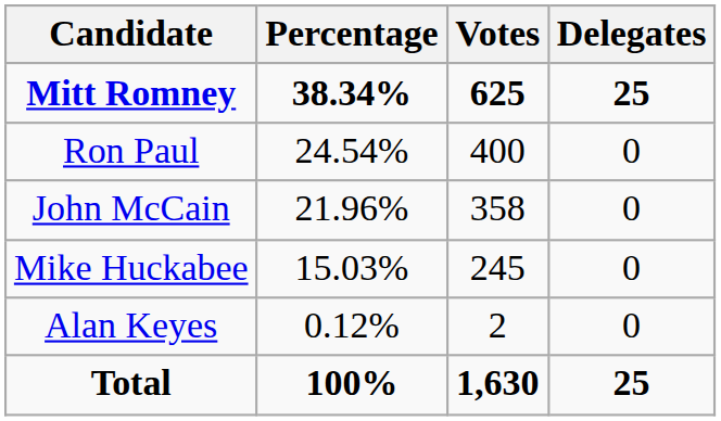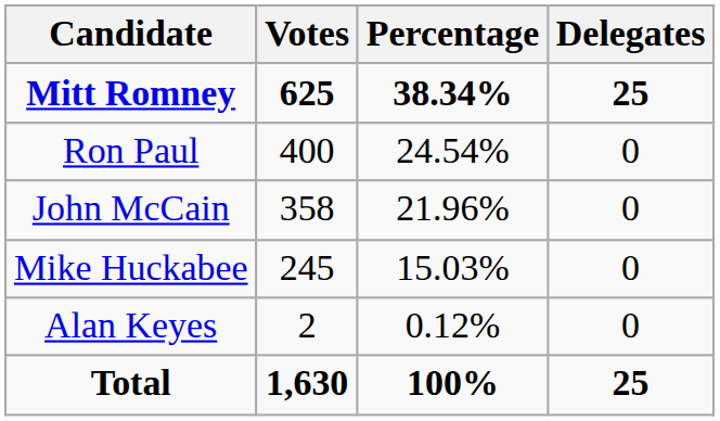 <table class="wikitable" style="text-align:center;">
 <tr>
 <th>Candidate</th>
+<th>Votes</th>
 <th>Percentage</th>
-<th>Votes</th>
 <th>Delegates</th>
 </tr>
 <tr>
 <td><strong><a href='#'>Mitt Romney</a></strong></td>
+<td><strong>625</strong></td>
 <td><strong>38.34%</strong></td>
-<td><strong>625</strong></td>
 <td><strong>25</strong></td>
 </tr>
 <tr>
 <td><a href='#'>Ron Paul</a></td>
+<td>400</td>
 <td>24.54%</td>
-<td>400</td>
 <td>0</td>
 </tr>
 <tr>
 <td><a href='#'>John McCain</a></td>
+<td>358</td>
 <td>21.96%</td>
-<td>358</td>
 <td>0</td>
 </tr>
 <tr>
 <td><a href='#'>Mike Huckabee</a></td>
+<td>245</td>
 <td>15.03%</td>
-<td>245</td>
 <td>0</td>
 </tr>
 <tr>
 <td><a href='#'>Alan Keyes</a></td>
+<td>2</td>
 <td>0.12%</td>
-<td>2</td>
 <td>0</td>
 </tr>
 <tr>
 <td><strong>Total</strong></td>
+<td><strong>1,630</strong></td>
 <td><strong>100%</strong></td>
-<td><strong>1,630</strong></td>
 <td><strong>25</strong></td>
 </tr>
 </table>
